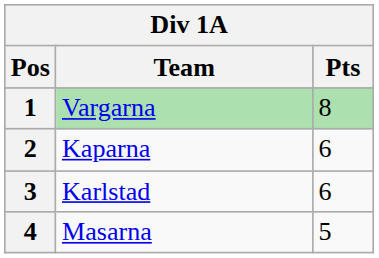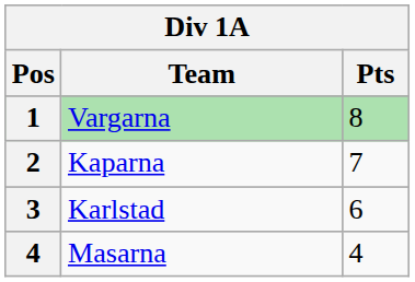 <table class="wikitable">
 <tr>
 <th colspan="3">Div 1A</th>
 </tr>
 <tr>
 <th width=20>Pos</th>
 <th width=150>Team</th>
 <th width=30>Pts</th>
 </tr>
 <tr style="background:#ACE1AF;">
 <th>1</th>
 <td><a href='#'>Vargarna</a></td>
 <td>8</td>
 </tr>
 <tr>
 <th>2</th>
 <td><a href='#'>Kaparna</a></td>
-<td>6</td>
+<td>7</td>
 </tr>
 <tr>
 <th>3</th>
 <td><a href='#'>Karlstad</a></td>
 <td>6</td>
 </tr>
 <tr>
 <th>4</th>
 <td><a href='#'>Masarna</a></td>
-<td>5</td>
+<td>4</td>
 </tr>
 </table>
